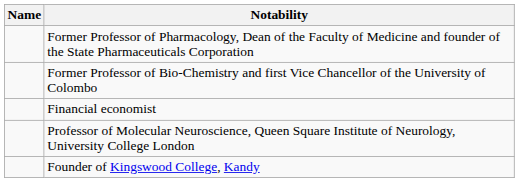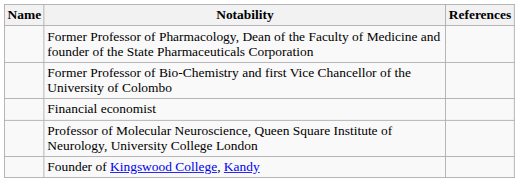 <table class="wikitable sortable">
 <tr>
 <th>Name</th>
 <th>Notability</th>
+<th>References</th>
 </tr>
 <tr>
 <td></td>
 <td>Former Professor of Pharmacology, Dean of the Faculty of Medicine and founder of the State Pharmaceuticals Corporation</td>
+<td></td>
 </tr>
 <tr>
 <td></td>
 <td>Former Professor of Bio-Chemistry and first Vice Chancellor of the University of Colombo</td>
+<td></td>
 </tr>
 <tr>
 <td></td>
 <td>Financial economist</td>
+<td></td>
 </tr>
 <tr>
 <td></td>
 <td>Professor of Molecular Neuroscience, Queen Square Institute of Neurology, University College London</td>
+<td></td>
 </tr>
 <tr>
 <td></td>
 <td>Founder of <a href='#'>Kingswood College</a>, <a href='#'>Kandy</a></td>
+<td></td>
 </tr>
 </table>
